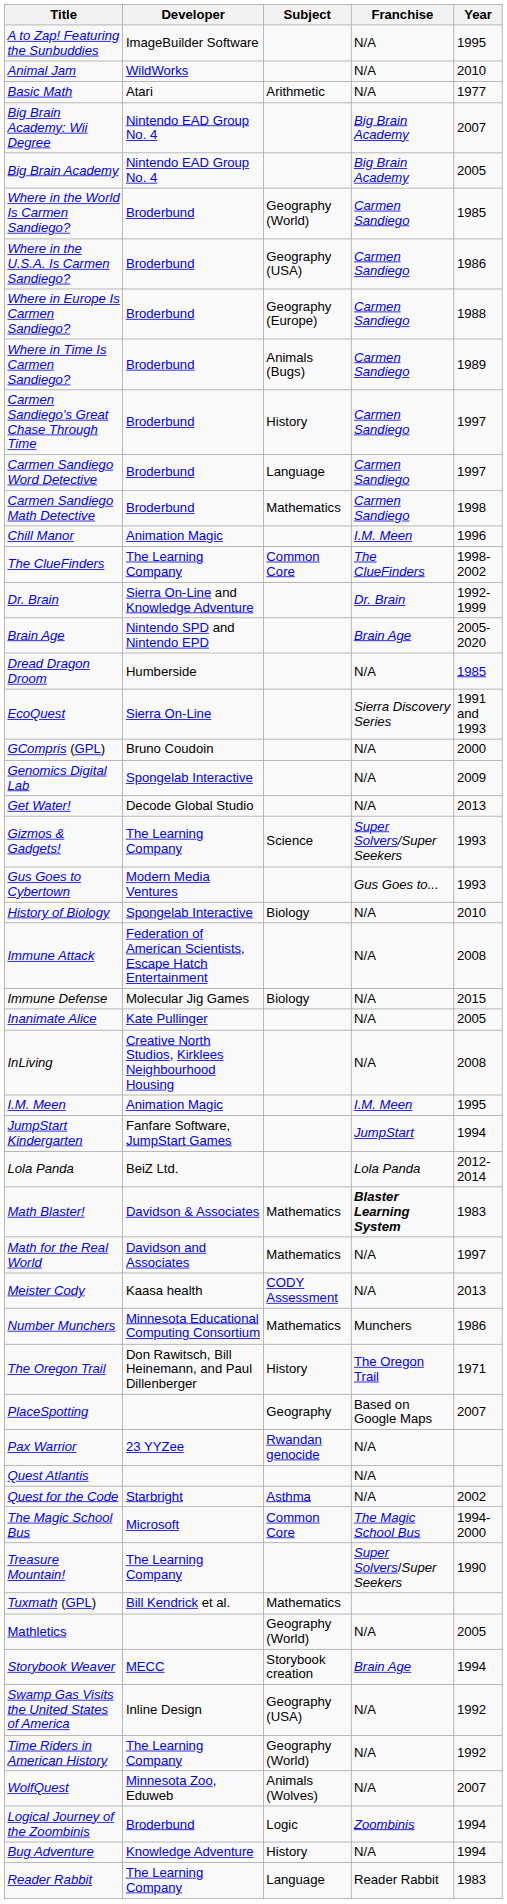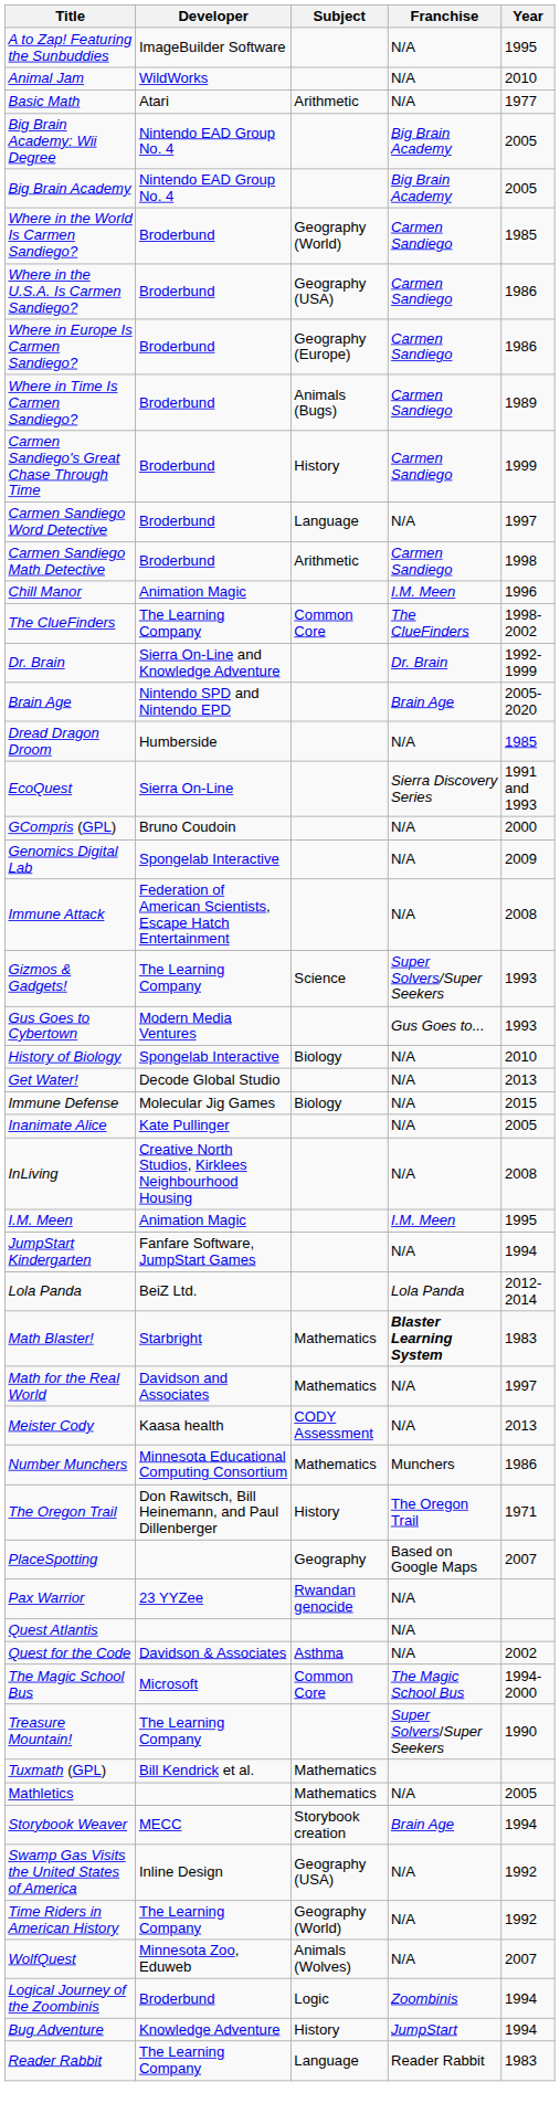 <table class="wikitable sortable">
 <tr>
 <th>Title</th>
 <th>Developer</th>
 <th>Subject</th>
 <th>Franchise</th>
 <th>Year</th>
 </tr>
 <tr>
 <td><em><a href='#'>A to Zap! Featuring the Sunbuddies</a></em></td>
 <td>ImageBuilder Software</td>
 <td></td>
 <td>N/A</td>
 <td>1995</td>
 </tr>
 <tr>
 <td><a href='#'><em>Animal Jam</em></a></td>
 <td><a href='#'>WildWorks</a></td>
 <td></td>
 <td>N/A</td>
 <td>2010</td>
 </tr>
 <tr>
 <td><em><a href='#'>Basic Math</a></em></td>
 <td>Atari</td>
 <td>Arithmetic</td>
 <td>N/A</td>
 <td>1977</td>
 </tr>
 <tr>
 <td><em><a href='#'>Big Brain Academy: Wii Degree</a></em></td>
 <td><a href='#'>Nintendo EAD Group No. 4</a></td>
 <td></td>
 <td><em><a href='#'>Big Brain Academy</a></em></td>
-<td>2007</td>
+<td>2005</td>
 </tr>
 <tr>
 <td><em><a href='#'>Big Brain Academy</a></em></td>
 <td><a href='#'>Nintendo EAD Group No. 4</a></td>
 <td></td>
 <td><em><a href='#'>Big Brain Academy</a></em></td>
 <td>2005</td>
 </tr>
 <tr>
 <td><a href='#'><em>Where in the World Is Carmen Sandiego?</em></a></td>
 <td><a href='#'>Broderbund</a></td>
 <td>Geography (World)</td>
 <td><em><a href='#'>Carmen Sandiego</a></em></td>
 <td>1985</td>
 </tr>
 <tr>
 <td><a href='#'><em>Where in the U.S.A. Is Carmen Sandiego?</em></a></td>
 <td><a href='#'>Broderbund</a></td>
 <td>Geography (USA)</td>
 <td><em><a href='#'>Carmen Sandiego</a></em></td>
 <td>1986</td>
 </tr>
 <tr>
 <td><em><a href='#'>Where in Europe Is Carmen Sandiego?</a></em></td>
 <td><a href='#'>Broderbund</a></td>
 <td>Geography (Europe)</td>
 <td><em><a href='#'>Carmen Sandiego</a></em></td>
-<td>1988</td>
+<td>1986</td>
 </tr>
 <tr>
 <td><a href='#'><em>Where in Time Is Carmen Sandiego?</em></a></td>
 <td><a href='#'>Broderbund</a></td>
 <td>Animals (Bugs)</td>
 <td><em><a href='#'>Carmen Sandiego</a></em></td>
 <td>1989</td>
 </tr>
 <tr>
 <td><em><a href='#'>Carmen Sandiego's Great Chase Through Time</a></em></td>
 <td><a href='#'>Broderbund</a></td>
 <td>History</td>
 <td><em><a href='#'>Carmen Sandiego</a></em></td>
-<td>1997</td>
+<td>1999</td>
 </tr>
 <tr>
 <td><em><a href='#'>Carmen Sandiego Word Detective</a></em></td>
 <td><a href='#'>Broderbund</a></td>
 <td>Language</td>
-<td><em><a href='#'>Carmen Sandiego</a></em></td>
+<td>N/A</td>
 <td>1997</td>
 </tr>
 <tr>
 <td><em><a href='#'>Carmen Sandiego Math Detective</a></em></td>
 <td><a href='#'>Broderbund</a></td>
-<td>Mathematics</td>
+<td>Arithmetic</td>
 <td><em><a href='#'>Carmen Sandiego</a></em></td>
 <td>1998</td>
 </tr>
 <tr>
 <td><em><a href='#'>Chill Manor</a></em></td>
 <td><a href='#'>Animation Magic</a></td>
 <td></td>
 <td><em><a href='#'>I.M. Meen</a></em></td>
 <td>1996</td>
 </tr>
 <tr>
 <td><em><a href='#'>The ClueFinders</a></em></td>
 <td><a href='#'>The Learning Company</a></td>
 <td><a href='#'>Common Core</a></td>
 <td><em><a href='#'>The ClueFinders</a></em></td>
 <td>1998-2002</td>
 </tr>
 <tr>
 <td><em><a href='#'>Dr. Brain</a></em></td>
 <td><a href='#'>Sierra On-Line</a> and <a href='#'>Knowledge Adventure</a></td>
 <td></td>
 <td><em><a href='#'>Dr. Brain</a></em></td>
 <td>1992-1999</td>
 </tr>
 <tr>
 <td><em><a href='#'>Brain Age</a></em></td>
 <td><a href='#'>Nintendo SPD</a> and <a href='#'>Nintendo EPD</a></td>
 <td></td>
 <td><em><a href='#'>Brain Age</a></em></td>
 <td>2005-2020</td>
 </tr>
 <tr>
 <td><em><a href='#'>Dread Dragon Droom</a></em></td>
 <td>Humberside</td>
 <td></td>
 <td>N/A</td>
 <td><a href='#'>1985</a></td>
 </tr>
 <tr>
 <td><em><a href='#'>EcoQuest</a></em></td>
 <td><a href='#'>Sierra On-Line</a></td>
 <td></td>
 <td><em>Sierra Discovery Series</em></td>
 <td>1991 and 1993</td>
 </tr>
 <tr>
 <td><em><a href='#'>GCompris</a></em> (<a href='#'>GPL</a>)</td>
 <td>Bruno Coudoin</td>
 <td></td>
 <td>N/A</td>
 <td>2000</td>
 </tr>
 <tr>
 <td><em><a href='#'>Genomics Digital Lab</a></em></td>
 <td><a href='#'>Spongelab Interactive</a></td>
 <td></td>
 <td>N/A</td>
 <td>2009</td>
 </tr>
 <tr>
-<td><em><a href='#'>Get Water!</a></em></td>
-<td>Decode Global Studio</td>
+<td><em><a href='#'>Immune Attack</a></em></td>
+<td><a href='#'>Federation of American Scientists</a>, <a href='#'>Escape Hatch Entertainment</a></td>
 <td></td>
 <td>N/A</td>
-<td>2013</td>
+<td>2008</td>
 </tr>
 <tr>
 <td><em><a href='#'>Gizmos & Gadgets!</a></em></td>
 <td><a href='#'>The Learning Company</a></td>
 <td>Science</td>
 <td><em><a href='#'>Super Solvers</a>/Super Seekers</em></td>
 <td>1993</td>
 </tr>
 <tr>
 <td><em><a href='#'>Gus Goes to Cybertown</a></em></td>
 <td><a href='#'>Modern Media Ventures</a></td>
 <td></td>
 <td><em>Gus Goes to...</em></td>
 <td>1993</td>
 </tr>
 <tr>
 <td><em><a href='#'>History of Biology</a></em></td>
 <td><a href='#'>Spongelab Interactive</a></td>
 <td>Biology</td>
 <td>N/A</td>
 <td>2010</td>
 </tr>
 <tr>
-<td><em><a href='#'>Immune Attack</a></em></td>
-<td><a href='#'>Federation of American Scientists</a>, <a href='#'>Escape Hatch Entertainment</a></td>
+<td><em><a href='#'>Get Water!</a></em></td>
+<td>Decode Global Studio</td>
 <td></td>
 <td>N/A</td>
-<td>2008</td>
+<td>2013</td>
 </tr>
 <tr>
 <td><em>Immune Defense</em></td>
 <td>Molecular Jig Games</td>
 <td>Biology</td>
 <td>N/A</td>
 <td>2015</td>
 </tr>
 <tr>
 <td><em><a href='#'>Inanimate Alice</a></em></td>
 <td><a href='#'>Kate Pullinger</a></td>
 <td></td>
 <td>N/A</td>
 <td>2005</td>
 </tr>
 <tr>
 <td><em>InLiving</em></td>
 <td><a href='#'>Creative North Studios</a>, <a href='#'>Kirklees Neighbourhood Housing</a></td>
 <td></td>
 <td>N/A</td>
 <td>2008</td>
 </tr>
 <tr>
 <td><em><a href='#'>I.M. Meen</a></em></td>
 <td><a href='#'>Animation Magic</a></td>
 <td></td>
 <td><em><a href='#'>I.M. Meen</a></em></td>
 <td>1995</td>
 </tr>
 <tr>
 <td><em><a href='#'>JumpStart Kindergarten</a></em></td>
 <td>Fanfare Software, <a href='#'>JumpStart Games</a></td>
 <td></td>
-<td><em><a href='#'>JumpStart</a></em></td>
+<td>N/A</td>
 <td>1994</td>
 </tr>
 <tr>
 <td><em>Lola Panda</em></td>
 <td>BeiZ Ltd.</td>
 <td></td>
 <td><em>Lola Panda</em></td>
 <td>2012-2014</td>
 </tr>
 <tr>
 <td><em><a href='#'>Math Blaster!</a></em></td>
-<td><a href='#'>Davidson & Associates</a></td>
+<td><a href='#'>Starbright</a></td>
 <td>Mathematics</td>
 <td><strong><em>Blaster Learning System</em></strong></td>
 <td>1983</td>
 </tr>
 <tr>
 <td><em><a href='#'>Math for the Real World</a></em></td>
 <td><a href='#'>Davidson and Associates</a></td>
 <td>Mathematics</td>
 <td>N/A</td>
 <td>1997</td>
 </tr>
 <tr>
 <td><em><a href='#'>Meister Cody</a></em></td>
 <td>Kaasa health</td>
 <td><a href='#'>CODY Assessment</a></td>
 <td>N/A</td>
 <td>2013</td>
 </tr>
 <tr>
 <td><em><a href='#'>Number Munchers</a></em></td>
 <td><a href='#'>Minnesota Educational Computing Consortium</a></td>
 <td>Mathematics</td>
 <td>Munchers</td>
 <td>1986</td>
 </tr>
 <tr>
 <td><a href='#'><em>The Oregon Trail</em></a></td>
 <td>Don Rawitsch, Bill Heinemann, and Paul Dillenberger</td>
 <td>History</td>
 <td><a href='#'>The Oregon Trail</a></td>
 <td>1971</td>
 </tr>
 <tr>
 <td><em><a href='#'>PlaceSpotting</a></em></td>
 <td></td>
 <td>Geography</td>
 <td>Based on Google Maps</td>
 <td>2007</td>
 </tr>
 <tr>
 <td><em><a href='#'>Pax Warrior</a></em></td>
 <td><a href='#'>23 YYZee</a></td>
 <td><a href='#'>Rwandan genocide</a></td>
 <td>N/A</td>
 <td></td>
 </tr>
 <tr>
 <td><em><a href='#'>Quest Atlantis</a></em></td>
 <td></td>
 <td></td>
 <td>N/A</td>
 <td></td>
 </tr>
 <tr>
 <td><em><a href='#'>Quest for the Code</a></em></td>
-<td><a href='#'>Starbright</a></td>
+<td><a href='#'>Davidson & Associates</a></td>
 <td><a href='#'>Asthma</a></td>
 <td>N/A</td>
 <td>2002</td>
 </tr>
 <tr>
 <td><a href='#'><em>The Magic School Bus</em></a></td>
 <td><a href='#'>Microsoft</a></td>
 <td><a href='#'>Common Core</a></td>
 <td><a href='#'><em>The Magic School Bus</em></a></td>
 <td>1994-2000</td>
 </tr>
 <tr>
 <td><em><a href='#'>Treasure Mountain!</a></em></td>
 <td><a href='#'>The Learning Company</a></td>
 <td></td>
 <td><a href='#'><em>Super Solvers</em></a>/<em>Super Seekers</em></td>
 <td>1990</td>
 </tr>
 <tr>
 <td><em><a href='#'>Tuxmath</a></em> (<a href='#'>GPL</a>)</td>
 <td><a href='#'>Bill Kendrick</a> et al.</td>
 <td>Mathematics</td>
 <td></td>
 <td></td>
 </tr>
 <tr>
 <td><a href='#'>Mathletics</a></td>
 <td></td>
-<td>Geography (World)</td>
+<td>Mathematics</td>
 <td>N/A</td>
 <td>2005</td>
 </tr>
 <tr>
 <td><em><a href='#'>Storybook Weaver</a></em></td>
 <td><a href='#'>MECC</a></td>
 <td>Storybook creation</td>
 <td><em><a href='#'>Brain Age</a></em></td>
 <td>1994</td>
 </tr>
 <tr>
 <td><em><a href='#'>Swamp Gas Visits the United States of America</a></em></td>
 <td>Inline Design</td>
 <td>Geography (USA)</td>
 <td>N/A</td>
 <td>1992</td>
 </tr>
 <tr>
 <td><em><a href='#'>Time Riders in American History</a></em></td>
 <td><a href='#'>The Learning Company</a></td>
 <td>Geography (World)</td>
 <td>N/A</td>
 <td>1992</td>
 </tr>
 <tr>
 <td><em><a href='#'>WolfQuest</a></em></td>
 <td><a href='#'>Minnesota Zoo</a>, Eduweb</td>
 <td>Animals (Wolves)</td>
 <td>N/A</td>
 <td>2007</td>
 </tr>
 <tr>
 <td><em><a href='#'>Logical Journey of the Zoombinis</a></em></td>
 <td><a href='#'>Broderbund</a></td>
 <td>Logic</td>
 <td><em><a href='#'>Zoombinis</a></em></td>
 <td>1994</td>
 </tr>
 <tr>
 <td><em><a href='#'>Bug Adventure</a></em></td>
 <td><a href='#'>Knowledge Adventure</a></td>
 <td>History</td>
-<td>N/A</td>
+<td><em><a href='#'>JumpStart</a></em></td>
 <td>1994</td>
 </tr>
 <tr>
 <td><a href='#'><em>Reader Rabbit</em></a></td>
 <td><a href='#'>The Learning Company</a></td>
 <td>Language</td>
 <td>Reader Rabbit</td>
 <td>1983</td>
 </tr>
 </table>
